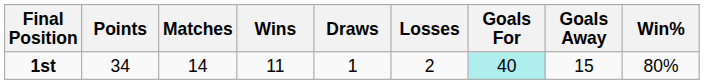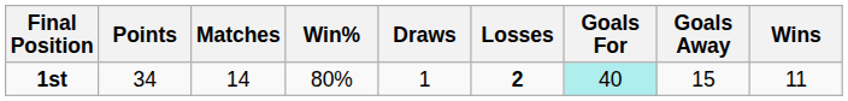 <table class="wikitable" style="font-size: 95%; text-align: center;">
 <tr>
 <th width=60>Final Position</th>
 <th width=60>Points</th>
 <th width=60>Matches</th>
-<th width=60>Wins</th>
+<th width=60>Win%</th>
 <th width=60>Draws</th>
 <th width=60>Losses</th>
 <th width=60>Goals For</th>
 <th width=60>Goals Away</th>
-<th width=60>Win%</th>
+<th width=60>Wins</th>
 </tr>
 <tr>
 <td><strong>1st</strong></td>
 <td>34</td>
 <td>14</td>
-<td>11</td>
+<td>80%</td>
 <td>1</td>
-<td>2</td>
+<td><strong>2</strong></td>
 <td style="background: paleturquoise;">40</td>
 <td>15</td>
-<td>80%</td>
+<td>11</td>
 </tr>
 </table>
